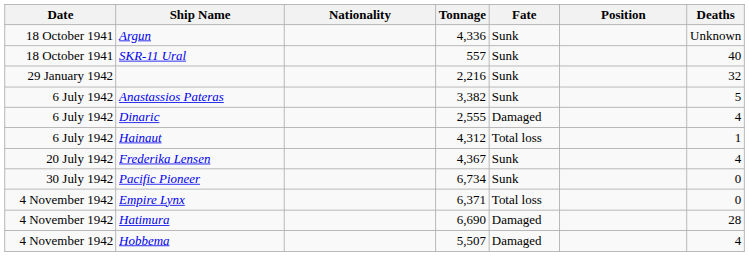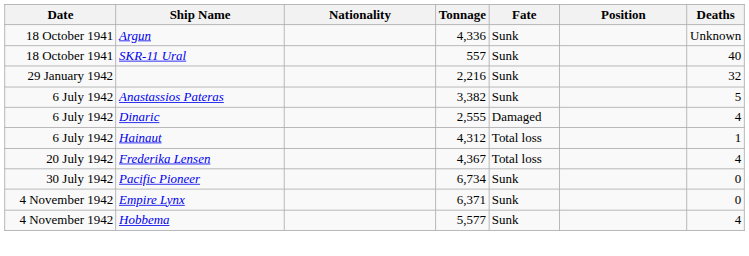 <table class="wikitable sortable" style="margin: 1em auto 1em auto;"|->
 <tr>
 <th scope="col" width="130px">Date</th>
 <th scope="col" width="200px">Ship Name</th>
 <th scope="col" width="180px">Nationality</th>
 <th scope="col" width="25px">Tonnage</th>
 <th scope="col" width="80px">Fate</th>
 <th scope="col" width="150px">Position</th>
 <th scope="col" width="25px">Deaths</th>
 </tr>
 <tr>
 <td align="right">18 October 1941</td>
 <td align="left"><em><a href='#'>Argun</a></em></td>
 <td align="left"></td>
 <td align="right">4,336</td>
 <td align="left">Sunk</td>
 <td align="left"></td>
 <td>Unknown</td>
 </tr>
 <tr>
 <td align="right">18 October 1941</td>
 <td align="left"><em><a href='#'>SKR-11 Ural</a></em></td>
 <td align="left"></td>
 <td align="right">557</td>
 <td align="left">Sunk</td>
 <td align="left"></td>
 <td align="right">40</td>
 </tr>
 <tr>
 <td align="right">29 January 1942</td>
 <td align="left"></td>
 <td align="left"></td>
 <td align="right">2,216</td>
 <td align="left">Sunk</td>
 <td align="left"></td>
 <td align="right">32</td>
 </tr>
 <tr>
 <td align="right">6 July 1942</td>
 <td align="left"><em><a href='#'>Anastassios Pateras</a></em></td>
 <td align="left"></td>
 <td align="right">3,382</td>
 <td align="left">Sunk</td>
 <td align="left"></td>
 <td align="right">5</td>
 </tr>
 <tr>
 <td align="right">6 July 1942</td>
 <td align="left"><em><a href='#'>Dinaric</a></em></td>
 <td align="left"></td>
 <td align="right">2,555</td>
 <td align="left">Damaged</td>
 <td align="left"></td>
 <td align="right">4</td>
 </tr>
 <tr>
 <td align="right">6 July 1942</td>
 <td align="left"><em><a href='#'>Hainaut</a></em></td>
 <td align="left"></td>
 <td align="right">4,312</td>
 <td align="left">Total loss</td>
 <td align="left"></td>
 <td align="right">1</td>
 </tr>
 <tr>
 <td align="right">20 July 1942</td>
 <td align="left"><em><a href='#'>Frederika Lensen</a></em></td>
 <td align="left"></td>
 <td align="right">4,367</td>
-<td align="left">Sunk</td>
+<td align="left">Total loss</td>
 <td align="left"></td>
 <td align="right">4</td>
 </tr>
 <tr>
 <td align="right">30 July 1942</td>
 <td align="left"><em><a href='#'>Pacific Pioneer</a></em></td>
 <td align="left"></td>
 <td align="right">6,734</td>
 <td align="left">Sunk</td>
 <td align="left"></td>
 <td align="right">0</td>
 </tr>
 <tr>
 <td align="right">4 November 1942</td>
 <td align="left"><em><a href='#'>Empire Lynx</a></em></td>
 <td align="left"></td>
 <td align="right">6,371</td>
-<td align="left">Total loss</td>
+<td align="left">Sunk</td>
 <td align="left"></td>
 <td align="right">0</td>
 </tr>
 <tr>
 <td align="right">4 November 1942</td>
-<td align="left"><em><a href='#'>Hatimura</a></em></td>
-<td align="left"></td>
-<td align="right">6,690</td>
-<td align="left">Damaged</td>
-<td align="left"></td>
-<td align="right">28</td>
-</tr>
-<tr>
-<td align="right">4 November 1942</td>
 <td align="left"><a href='#'><em>Hobbema</em></a></td>
 <td align="left"></td>
-<td align="right">5,507</td>
-<td align="left">Damaged</td>
+<td align="right">5,577</td>
+<td align="left">Sunk</td>
 <td align="left"></td>
 <td align="right">4</td>
 </tr>
 </table>
